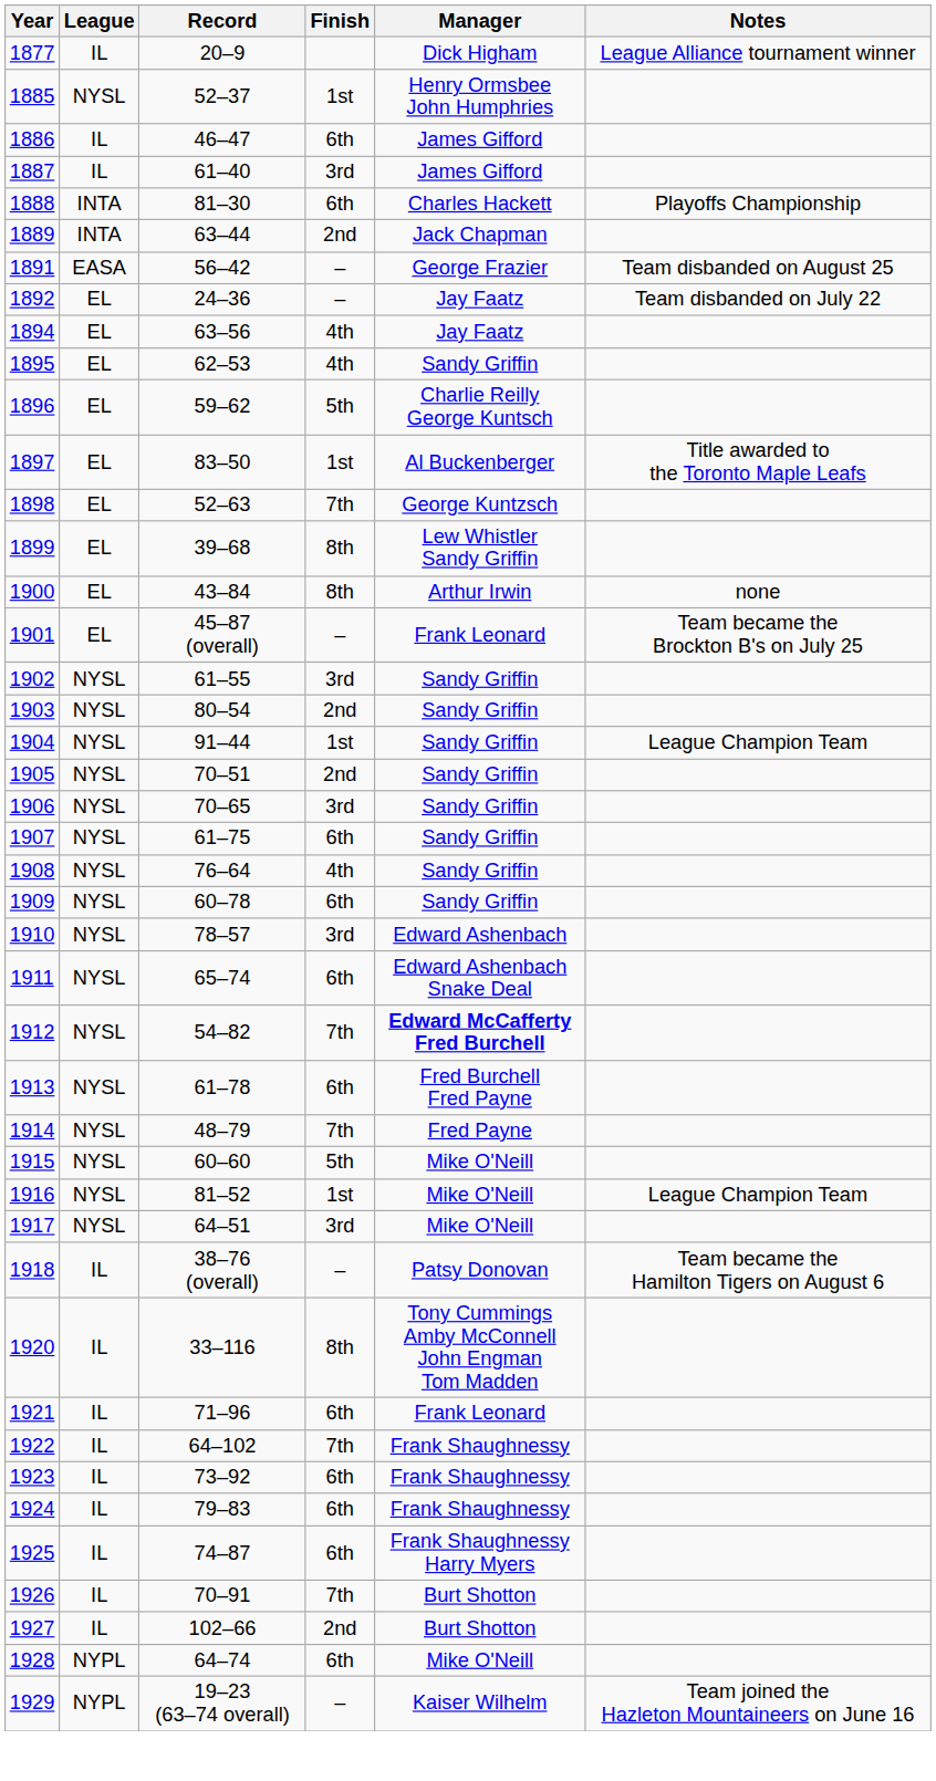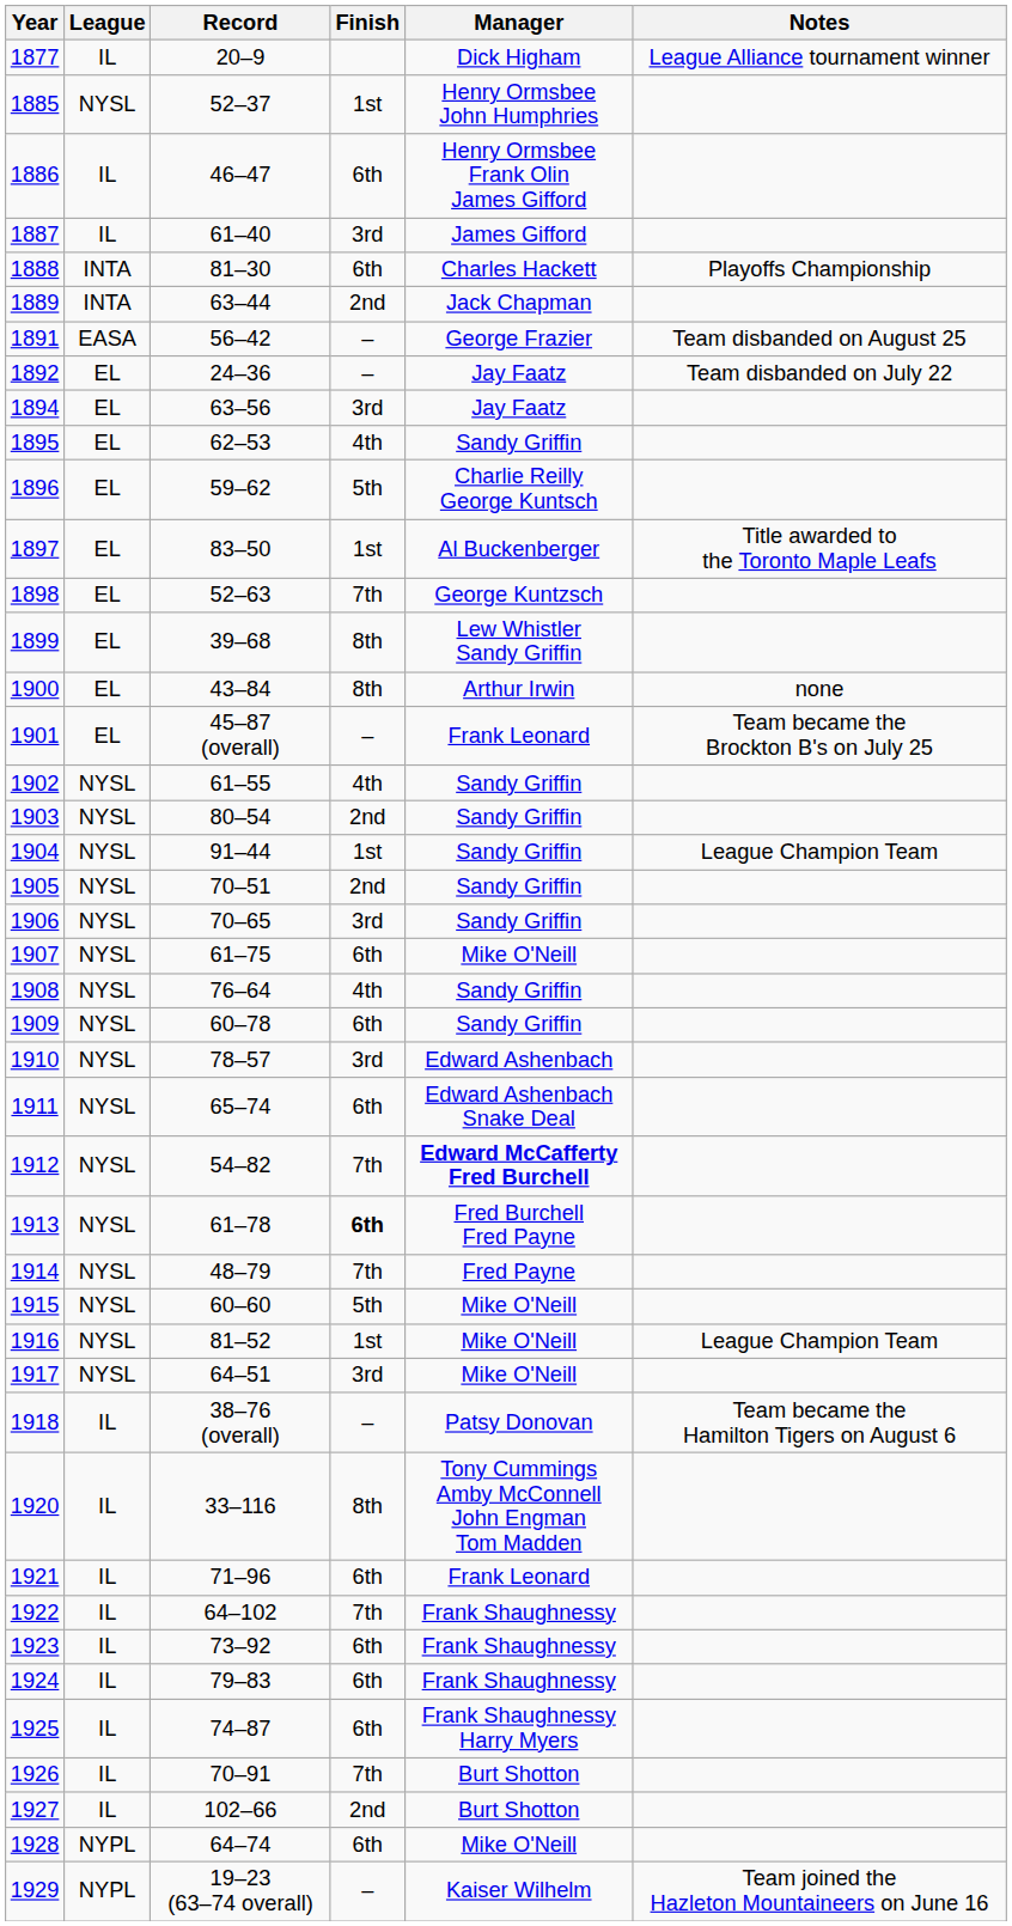 <table class="wikitable">
 <tr>
 <th>Year</th>
 <th>League</th>
 <th>Record</th>
 <th>Finish</th>
 <th>Manager</th>
 <th>Notes</th>
 </tr>
 <tr align=center>
 <td><a href='#'>1877</a></td>
 <td>IL</td>
 <td>20–9</td>
 <td></td>
 <td><a href='#'>Dick Higham</a></td>
 <td><a href='#'>League Alliance</a> tournament winner</td>
 </tr>
 <tr align=center>
 <td><a href='#'>1885</a></td>
 <td>NYSL</td>
 <td>52–37</td>
 <td>1st</td>
 <td><a href='#'>Henry Ormsbee</a><br><a href='#'>John Humphries</a></td>
 <td></td>
 </tr>
 <tr align=center>
 <td><a href='#'>1886</a></td>
 <td>IL</td>
 <td>46–47</td>
 <td>6th</td>
-<td><a href='#'>James Gifford</a></td>
+<td><a href='#'>Henry Ormsbee</a><br><a href='#'>Frank Olin</a><br><a href='#'>James Gifford</a></td>
 <td></td>
 </tr>
 <tr align=center>
 <td><a href='#'>1887</a></td>
 <td>IL</td>
 <td>61–40</td>
 <td>3rd</td>
 <td><a href='#'>James Gifford</a></td>
 <td></td>
 </tr>
 <tr align=center>
 <td><a href='#'>1888</a></td>
 <td>INTA</td>
 <td>81–30</td>
 <td>6th</td>
 <td><a href='#'>Charles Hackett</a></td>
 <td>Playoffs Championship</td>
 </tr>
 <tr align=center>
 <td><a href='#'>1889</a></td>
 <td>INTA</td>
 <td>63–44</td>
 <td>2nd</td>
 <td><a href='#'>Jack Chapman</a></td>
 <td></td>
 </tr>
 <tr align=center>
 <td><a href='#'>1891</a></td>
 <td>EASA</td>
 <td>56–42</td>
 <td>–</td>
 <td><a href='#'>George Frazier</a></td>
 <td>Team disbanded on August 25</td>
 </tr>
 <tr align=center>
 <td><a href='#'>1892</a></td>
 <td>EL</td>
 <td>24–36</td>
 <td>–</td>
 <td><a href='#'>Jay Faatz</a></td>
 <td>Team disbanded on July 22</td>
 </tr>
 <tr align=center>
 <td><a href='#'>1894</a></td>
 <td>EL</td>
 <td>63–56</td>
-<td>4th</td>
+<td>3rd</td>
 <td><a href='#'>Jay Faatz</a></td>
 <td></td>
 </tr>
 <tr align=center>
 <td><a href='#'>1895</a></td>
 <td>EL</td>
 <td>62–53</td>
 <td>4th</td>
 <td><a href='#'>Sandy Griffin</a></td>
 <td></td>
 </tr>
 <tr align=center>
 <td><a href='#'>1896</a></td>
 <td>EL</td>
 <td>59–62</td>
 <td>5th</td>
 <td><a href='#'>Charlie Reilly</a><br><a href='#'>George Kuntsch</a></td>
 <td></td>
 </tr>
 <tr align=center>
 <td><a href='#'>1897</a></td>
 <td>EL</td>
 <td>83–50</td>
 <td>1st</td>
 <td><a href='#'>Al Buckenberger</a></td>
 <td>Title awarded to<br>the <a href='#'>Toronto Maple Leafs</a></td>
 </tr>
 <tr align=center>
 <td><a href='#'>1898</a></td>
 <td>EL</td>
 <td>52–63</td>
 <td>7th</td>
 <td><a href='#'>George Kuntzsch</a></td>
 <td></td>
 </tr>
 <tr align=center>
 <td><a href='#'>1899</a></td>
 <td>EL</td>
 <td>39–68</td>
 <td>8th</td>
 <td><a href='#'>Lew Whistler</a><br><a href='#'>Sandy Griffin</a></td>
 <td></td>
 </tr>
 <tr align=center>
 <td><a href='#'>1900</a></td>
 <td>EL</td>
 <td>43–84</td>
 <td>8th</td>
 <td><a href='#'>Arthur Irwin</a></td>
 <td>none</td>
 </tr>
 <tr align=center>
 <td><a href='#'>1901</a></td>
 <td>EL</td>
 <td>45–87<br>(overall)</td>
 <td>–</td>
 <td><a href='#'>Frank Leonard</a></td>
 <td>Team became the<br>Brockton B's on July 25</td>
 </tr>
 <tr align=center>
 <td><a href='#'>1902</a></td>
 <td>NYSL</td>
 <td>61–55</td>
-<td>3rd</td>
+<td>4th</td>
 <td><a href='#'>Sandy Griffin</a></td>
 <td></td>
 </tr>
 <tr align=center>
 <td><a href='#'>1903</a></td>
 <td>NYSL</td>
 <td>80–54</td>
 <td>2nd</td>
 <td><a href='#'>Sandy Griffin</a></td>
 <td></td>
 </tr>
 <tr align=center>
 <td><a href='#'>1904</a></td>
 <td>NYSL</td>
 <td>91–44</td>
 <td>1st</td>
 <td><a href='#'>Sandy Griffin</a></td>
 <td>League Champion Team</td>
 </tr>
 <tr align=center>
 <td><a href='#'>1905</a></td>
 <td>NYSL</td>
 <td>70–51</td>
 <td>2nd</td>
 <td><a href='#'>Sandy Griffin</a></td>
 <td></td>
 </tr>
 <tr align=center>
 <td><a href='#'>1906</a></td>
 <td>NYSL</td>
 <td>70–65</td>
 <td>3rd</td>
 <td><a href='#'>Sandy Griffin</a></td>
 <td></td>
 </tr>
 <tr align=center>
 <td><a href='#'>1907</a></td>
 <td>NYSL</td>
 <td>61–75</td>
 <td>6th</td>
-<td><a href='#'>Sandy Griffin</a></td>
+<td><a href='#'>Mike O'Neill</a></td>
 <td></td>
 </tr>
 <tr align=center>
 <td><a href='#'>1908</a></td>
 <td>NYSL</td>
 <td>76–64</td>
 <td>4th</td>
 <td><a href='#'>Sandy Griffin</a></td>
 <td></td>
 </tr>
 <tr align=center>
 <td><a href='#'>1909</a></td>
 <td>NYSL</td>
 <td>60–78</td>
 <td>6th</td>
 <td><a href='#'>Sandy Griffin</a></td>
 <td></td>
 </tr>
 <tr align=center>
 <td><a href='#'>1910</a></td>
 <td>NYSL</td>
 <td>78–57</td>
 <td>3rd</td>
 <td><a href='#'>Edward Ashenbach</a></td>
 <td></td>
 </tr>
 <tr align=center>
 <td><a href='#'>1911</a></td>
 <td>NYSL</td>
 <td>65–74</td>
 <td>6th</td>
 <td><a href='#'>Edward Ashenbach</a><br><a href='#'>Snake Deal</a></td>
 <td></td>
 </tr>
 <tr align=center>
 <td><a href='#'>1912</a></td>
 <td>NYSL</td>
 <td>54–82</td>
 <td>7th</td>
 <td><strong><a href='#'>Edward McCafferty</a><br><a href='#'>Fred Burchell</a></strong></td>
 <td></td>
 </tr>
 <tr align=center>
 <td><a href='#'>1913</a></td>
 <td>NYSL</td>
 <td>61–78</td>
-<td>6th</td>
+<td><strong>6th</strong></td>
 <td><a href='#'>Fred Burchell</a><br><a href='#'>Fred Payne</a></td>
 <td></td>
 </tr>
 <tr align=center>
 <td><a href='#'>1914</a></td>
 <td>NYSL</td>
 <td>48–79</td>
 <td>7th</td>
 <td><a href='#'>Fred Payne</a></td>
 <td></td>
 </tr>
 <tr align=center>
 <td><a href='#'>1915</a></td>
 <td>NYSL</td>
 <td>60–60</td>
 <td>5th</td>
 <td><a href='#'>Mike O'Neill</a></td>
 <td></td>
 </tr>
 <tr align=center>
 <td><a href='#'>1916</a></td>
 <td>NYSL</td>
 <td>81–52</td>
 <td>1st</td>
 <td><a href='#'>Mike O'Neill</a></td>
 <td>League Champion Team</td>
 </tr>
 <tr align=center>
 <td><a href='#'>1917</a></td>
 <td>NYSL</td>
 <td>64–51</td>
 <td>3rd</td>
 <td><a href='#'>Mike O'Neill</a></td>
 <td></td>
 </tr>
 <tr align=center>
 <td><a href='#'>1918</a></td>
 <td>IL</td>
 <td>38–76<br>(overall)</td>
 <td>–</td>
 <td><a href='#'>Patsy Donovan</a></td>
 <td>Team became the<br>Hamilton Tigers on August 6</td>
 </tr>
 <tr align=center>
 <td><a href='#'>1920</a></td>
 <td>IL</td>
 <td>33–116</td>
 <td>8th</td>
 <td><a href='#'>Tony Cummings</a><br><a href='#'>Amby McConnell</a><br> <a href='#'>John Engman</a><br><a href='#'>Tom Madden</a></td>
 <td></td>
 </tr>
 <tr align=center>
 <td><a href='#'>1921</a></td>
 <td>IL</td>
 <td>71–96</td>
 <td>6th</td>
 <td><a href='#'>Frank Leonard</a></td>
 <td></td>
 </tr>
 <tr align=center>
 <td><a href='#'>1922</a></td>
 <td>IL</td>
 <td>64–102</td>
 <td>7th</td>
 <td><a href='#'>Frank Shaughnessy</a></td>
 <td></td>
 </tr>
 <tr align=center>
 <td><a href='#'>1923</a></td>
 <td>IL</td>
 <td>73–92</td>
 <td>6th</td>
 <td>  <a href='#'>Frank Shaughnessy</a>  </td>
 <td></td>
 </tr>
 <tr align=center>
 <td><a href='#'>1924</a></td>
 <td>IL</td>
 <td>79–83</td>
 <td>6th</td>
 <td><a href='#'>Frank Shaughnessy</a></td>
 <td></td>
 </tr>
 <tr align=center>
 <td><a href='#'>1925</a></td>
 <td>IL</td>
 <td>74–87</td>
 <td>6th</td>
 <td><a href='#'>Frank Shaughnessy</a><br><a href='#'>Harry Myers</a></td>
 <td></td>
 </tr>
 <tr align=center>
 <td><a href='#'>1926</a></td>
 <td>IL</td>
 <td>70–91</td>
 <td>7th</td>
 <td><a href='#'>Burt Shotton</a></td>
 <td></td>
 </tr>
 <tr align=center>
 <td><a href='#'>1927</a></td>
 <td>IL</td>
 <td>102–66</td>
 <td>2nd</td>
 <td><a href='#'>Burt Shotton</a></td>
 <td></td>
 </tr>
 <tr align=center>
 <td><a href='#'>1928</a></td>
 <td>NYPL</td>
 <td>64–74</td>
 <td>6th</td>
 <td><a href='#'>Mike O'Neill</a></td>
 <td></td>
 </tr>
 <tr align=center>
 <td><a href='#'>1929</a></td>
 <td>NYPL</td>
 <td>19–23<br>  (63–74 overall)  </td>
 <td>–</td>
 <td><a href='#'>Kaiser Wilhelm</a></td>
 <td>Team joined  the<br>   <a href='#'>Hazleton Mountaineers</a> on June 16  </td>
 </tr>
 <tr align=center>
 </tr>
 </table>
